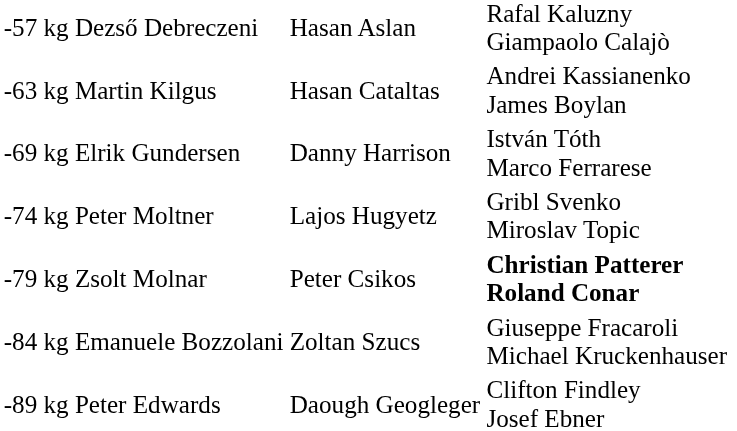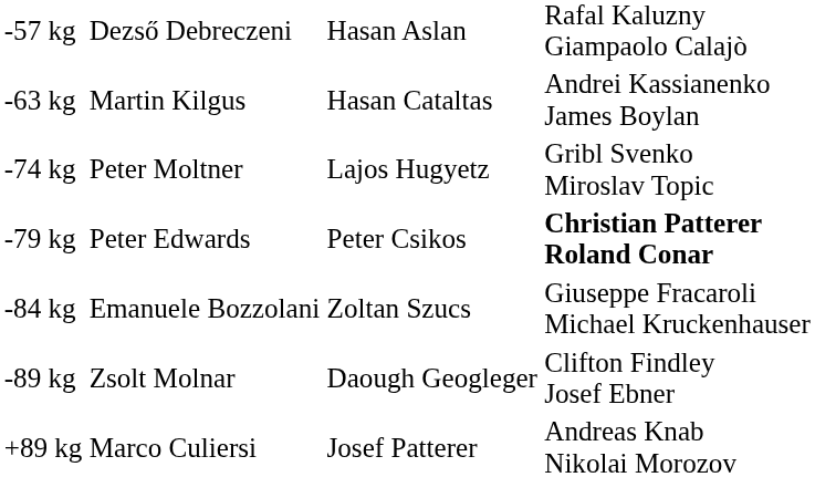 <table>
 <tr>
 <td>-57 kg</td>
 <td>Dezső Debreczeni </td>
 <td>Hasan Aslan </td>
 <td>Rafal Kaluzny <br>Giampaolo Calajò </td>
 </tr>
 <tr>
 <td>-63 kg</td>
 <td>Martin Kilgus </td>
 <td>Hasan Cataltas </td>
 <td>Andrei Kassianenko <br>James Boylan </td>
 </tr>
 <tr>
-<td>-69 kg</td>
-<td>Elrik Gundersen </td>
-<td>Danny Harrison </td>
-<td>István Tóth <br>Marco Ferrarese </td>
-</tr>
-<tr>
 <td>-74 kg</td>
 <td>Peter Moltner </td>
 <td>Lajos Hugyetz </td>
 <td>Gribl Svenko <br>Miroslav Topic </td>
 </tr>
 <tr>
 <td>-79 kg</td>
-<td>Zsolt Molnar </td>
+<td>Peter Edwards </td>
 <td>Peter Csikos </td>
 <td><strong>Christian Patterer <br>Roland Conar </strong></td>
 </tr>
 <tr>
 <td>-84 kg</td>
 <td>Emanuele Bozzolani </td>
 <td>Zoltan Szucs </td>
 <td>Giuseppe Fracaroli <br>Michael Kruckenhauser </td>
 </tr>
 <tr>
 <td>-89 kg</td>
-<td>Peter Edwards </td>
+<td>Zsolt Molnar </td>
 <td>Daough Geogleger </td>
 <td>Clifton Findley <br>Josef Ebner </td>
 </tr>
 <tr>
+<td>+89 kg</td>
+<td>Marco Culiersi </td>
+<td>Josef Patterer </td>
+<td>Andreas Knab <br>Nikolai Morozov </td>
+</tr>
+<tr>
 </tr>
 </table>
